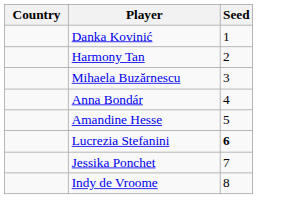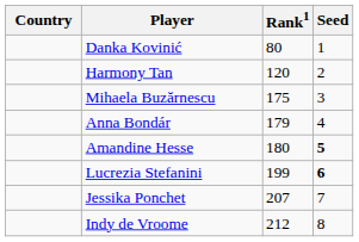 <table class="sortable wikitable">
 <tr>
 <th width="70">Country</th>
 <th width="175">Player</th>
+<th>Rank<sup>1</sup></th>
 <th>Seed</th>
 </tr>
 <tr>
 <td></td>
 <td><a href='#'>Danka Kovinić</a></td>
+<td>80</td>
 <td>1</td>
 </tr>
 <tr>
 <td></td>
 <td><a href='#'>Harmony Tan</a></td>
+<td>120</td>
 <td>2</td>
 </tr>
 <tr>
 <td></td>
 <td><a href='#'>Mihaela Buzărnescu</a></td>
+<td>175</td>
 <td>3</td>
 </tr>
 <tr>
 <td></td>
 <td><a href='#'>Anna Bondár</a></td>
+<td>179</td>
 <td>4</td>
 </tr>
 <tr>
 <td></td>
 <td><a href='#'>Amandine Hesse</a></td>
-<td>5</td>
+<td>180</td>
+<td><strong>5</strong></td>
 </tr>
 <tr>
 <td></td>
 <td><a href='#'>Lucrezia Stefanini</a></td>
+<td>199</td>
 <td><strong>6</strong></td>
 </tr>
 <tr>
 <td></td>
 <td><a href='#'>Jessika Ponchet</a></td>
+<td>207</td>
 <td>7</td>
 </tr>
 <tr>
 <td></td>
 <td><a href='#'>Indy de Vroome</a></td>
+<td>212</td>
 <td>8</td>
 </tr>
 </table>
